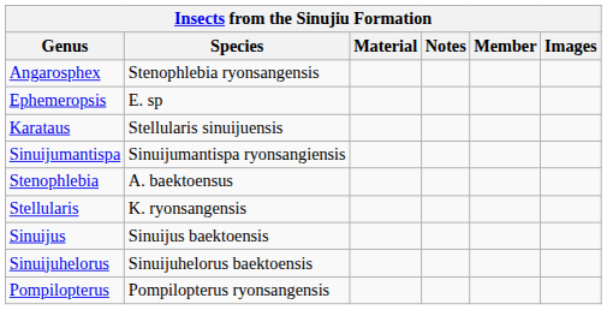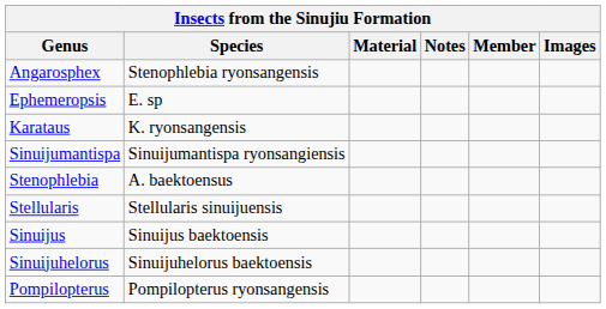 <table class="wikitable">
 <tr>
 <th colspan="6"><strong><a href='#'>Insects</a> from the Sinujiu Formation</strong></th>
 </tr>
 <tr>
 <th>Genus</th>
 <th>Species</th>
 <th>Material</th>
 <th>Notes</th>
 <th>Member</th>
 <th>Images</th>
 </tr>
 <tr>
 <td><a href='#'>Angarosphex</a></td>
 <td>Stenophlebia ryonsangensis</td>
 <td></td>
 <td></td>
 <td></td>
 <td></td>
 </tr>
 <tr>
 <td><a href='#'>Ephemeropsis</a></td>
 <td>E. sp</td>
 <td></td>
 <td></td>
 <td></td>
 <td></td>
 </tr>
 <tr>
 <td><a href='#'>Karataus</a></td>
-<td>Stellularis sinuijuensis</td>
+<td>K. ryonsangensis</td>
 <td></td>
 <td></td>
 <td></td>
 <td></td>
 </tr>
 <tr>
 <td><a href='#'>Sinuijumantispa</a></td>
 <td>Sinuijumantispa ryonsangiensis</td>
 <td></td>
 <td></td>
 <td></td>
 <td></td>
 </tr>
 <tr>
 <td><a href='#'>Stenophlebia</a></td>
 <td>A. baektoensus</td>
 <td></td>
 <td></td>
 <td></td>
 <td></td>
 </tr>
 <tr>
 <td><a href='#'>Stellularis</a></td>
-<td>K. ryonsangensis</td>
+<td>Stellularis sinuijuensis</td>
 <td></td>
 <td></td>
 <td></td>
 <td></td>
 </tr>
 <tr>
 <td><a href='#'>Sinuijus</a></td>
 <td>Sinuijus baektoensis</td>
 <td></td>
 <td></td>
 <td></td>
 <td></td>
 </tr>
 <tr>
 <td><a href='#'>Sinuijuhelorus</a></td>
 <td>Sinuijuhelorus baektoensis</td>
 <td></td>
 <td></td>
 <td></td>
 <td></td>
 </tr>
 <tr>
 <td><a href='#'>Pompilopterus</a></td>
 <td>Pompilopterus ryonsangensis</td>
 <td></td>
 <td></td>
 <td></td>
 <td></td>
 </tr>
 </table>
